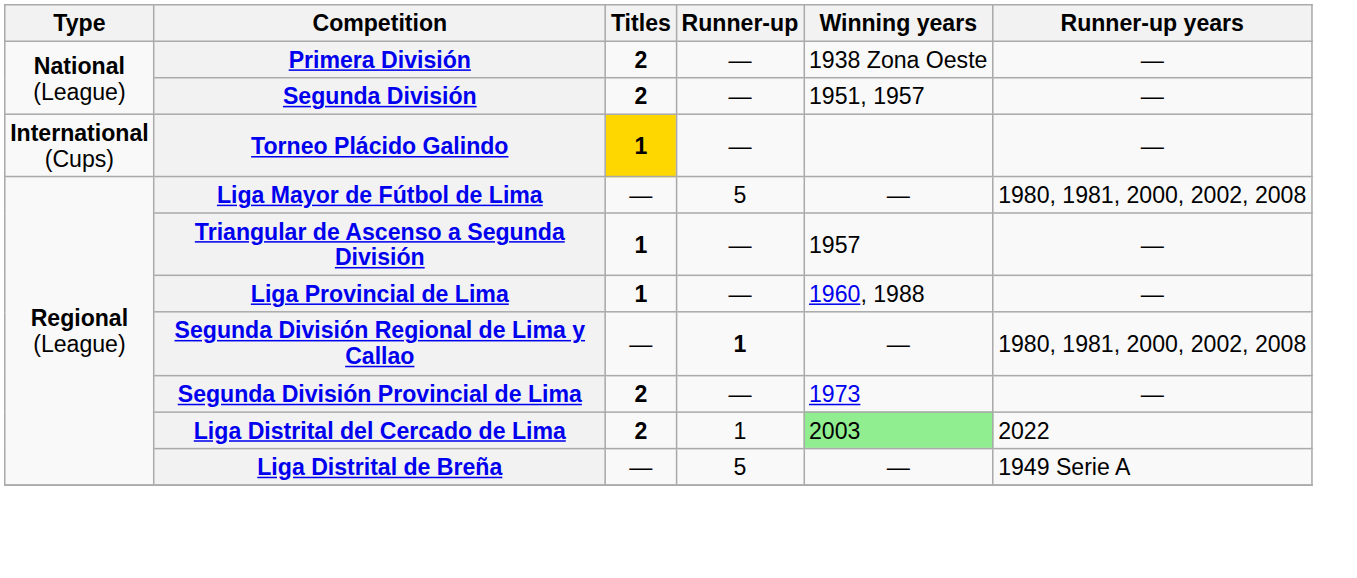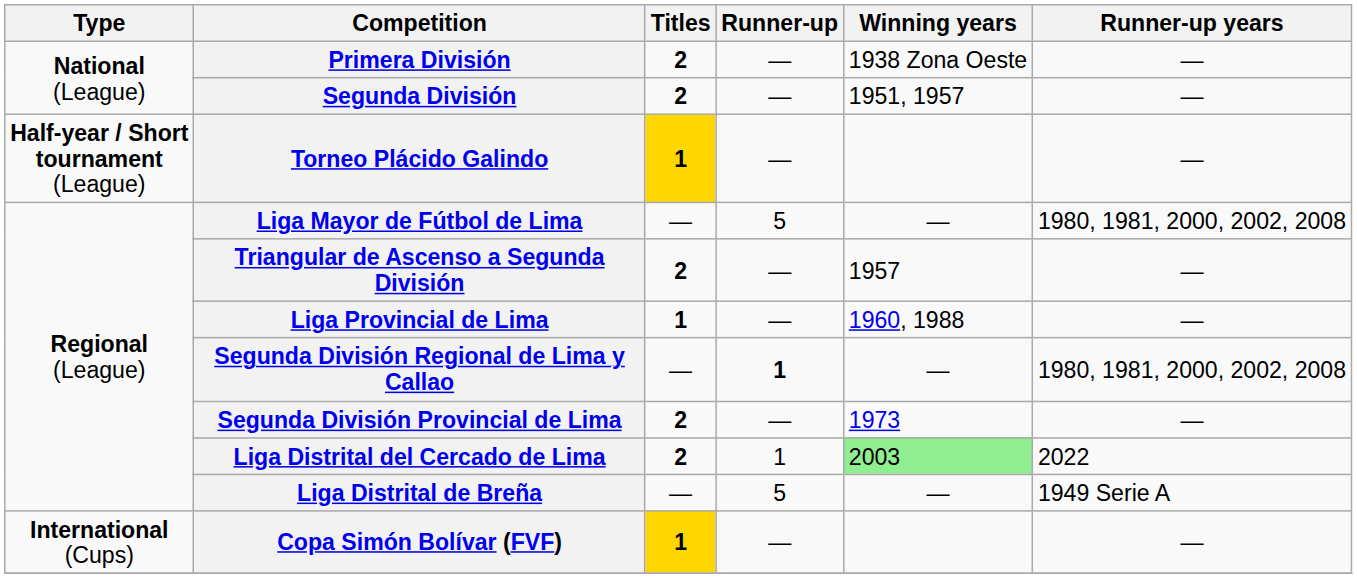 <table class="wikitable plainrowheaders" style="font-size:95%; text-align:center;">
 <tr>
 <th>Type</th>
 <th width=290px>Competition</th>
 <th>Titles</th>
 <th>Runner-up</th>
 <th>Winning years</th>
 <th>Runner-up years</th>
 </tr>
 <tr>
 <td rowspan=2><strong>National</strong><br>(League)</td>
 <th scope=col><a href='#'>Primera División</a></th>
 <td><strong>2</strong></td>
 <td style="text-align:center;">—</td>
 <td align="left">1938 Zona Oeste</td>
 <td style="text-align:center;">—</td>
 </tr>
 <tr>
 <th scope=col><a href='#'>Segunda División</a></th>
 <td><strong>2</strong></td>
 <td style="text-align:center;">—</td>
 <td align="left">1951, 1957</td>
 <td style="text-align:center;">—</td>
 </tr>
 <tr>
-<td rowspan=1><strong>International</strong><br>(Cups)</td>
+<td rowspan=1><strong>Half-year / Short<br>tournament</strong><br>(League)</td>
 <th scope=col><a href='#'>Torneo Plácido Galindo</a></th>
 <td bgcolor="gold"><strong>1</strong></td>
 <td style="text-align:center;">—</td>
 <td></td>
 <td style="text-align:center;">—</td>
 </tr>
 <tr>
 <td rowspan=7><strong>Regional</strong><br>(League)</td>
 <th scope=col><a href='#'>Liga Mayor de Fútbol de Lima</a></th>
 <td style="text-align:center;">—</td>
 <td>5</td>
 <td style="text-align:center;">—</td>
 <td align="left">1980, 1981, 2000, 2002, 2008</td>
 </tr>
 <tr>
 <th scope=col><a href='#'>Triangular de Ascenso a Segunda División</a></th>
-<td><strong>1</strong></td>
+<td><strong>2</strong></td>
 <td style="text-align:center;">—</td>
 <td align="left">1957</td>
 <td style="text-align:center;">—</td>
 </tr>
 <tr>
 <th scope=col><a href='#'>Liga Provincial de Lima</a></th>
 <td><strong>1</strong></td>
 <td style="text-align:center;">—</td>
 <td align="left"><a href='#'>1960</a>, 1988</td>
 <td style="text-align:center;">—</td>
 </tr>
 <tr>
 <th scope=col><a href='#'>Segunda División Regional de Lima y Callao</a></th>
 <td style="text-align:center;">—</td>
 <td><strong>1</strong></td>
 <td style="text-align:center;">—</td>
 <td align="left">1980, 1981, 2000, 2002, 2008</td>
 </tr>
 <tr>
 <th scope=col><a href='#'>Segunda División Provincial de Lima</a></th>
 <td><strong>2</strong></td>
 <td style="text-align:center;">—</td>
 <td align="left"><a href='#'>1973</a></td>
 <td style="text-align:center;">—</td>
 </tr>
 <tr>
 <th scope=col><a href='#'>Liga Distrital del Cercado de Lima</a></th>
 <td><strong>2</strong></td>
 <td>1</td>
 <td align="left" style="background: lightgreen;">2003</td>
 <td align="left">2022</td>
 </tr>
 <tr>
 <th scope=col><a href='#'>Liga Distrital de Breña</a></th>
 <td style="text-align:center;">—</td>
 <td>5</td>
 <td style="text-align:center;">—</td>
 <td align="left">1949 Serie A</td>
 </tr>
 <tr>
+<td rowspan=1><strong>International</strong><br>(Cups)</td>
+<th scope=col><a href='#'>Copa Simón Bolívar</a> (<a href='#'>FVF</a>)</th>
+<td bgcolor="gold"><strong>1</strong></td>
+<td style="text-align:center;">—</td>
+<td></td>
+<td style="text-align:center;">—</td>
+</tr>
+<tr>
 </tr>
 </table>
